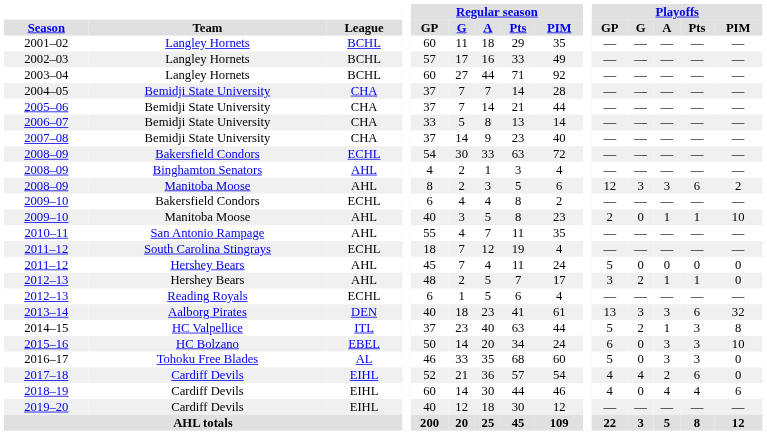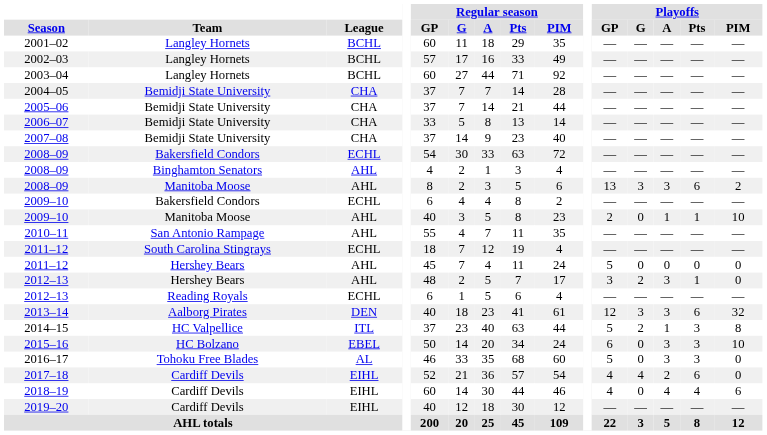 <table border="0" cellpadding="1" cellspacing="0" style="text-align:center; width:60em;">
 <tr style="background:#e0e0e0;">
 <th colspan="3"  bgcolor="#ffffff"> </th>
 <th rowspan="99" bgcolor="#ffffff"> </th>
 <th colspan="5"><a href='#'>Regular season</a></th>
 <th rowspan="99" bgcolor="#ffffff"> </th>
 <th colspan="5"><a href='#'>Playoffs</a></th>
 </tr>
 <tr style="background:#e0e0e0;">
 <th><a href='#'>Season</a></th>
 <th>Team</th>
 <th>League</th>
 <th>GP</th>
 <th><a href='#'>G</a></th>
 <th><a href='#'>A</a></th>
 <th><a href='#'>Pts</a></th>
 <th><a href='#'>PIM</a></th>
 <th>GP</th>
 <th>G</th>
 <th>A</th>
 <th>Pts</th>
 <th>PIM</th>
 </tr>
 <tr>
 <td>2001–02</td>
 <td><a href='#'>Langley Hornets</a></td>
 <td><a href='#'>BCHL</a></td>
 <td>60</td>
 <td>11</td>
 <td>18</td>
 <td>29</td>
 <td>35</td>
 <td>—</td>
 <td>—</td>
 <td>—</td>
 <td>—</td>
 <td>—</td>
 </tr>
 <tr style="background:#f0f0f0;">
 <td>2002–03</td>
 <td>Langley Hornets</td>
 <td>BCHL</td>
 <td>57</td>
 <td>17</td>
 <td>16</td>
 <td>33</td>
 <td>49</td>
 <td>—</td>
 <td>—</td>
 <td>—</td>
 <td>—</td>
 <td>—</td>
 </tr>
 <tr>
 <td>2003–04</td>
 <td>Langley Hornets</td>
 <td>BCHL</td>
 <td>60</td>
 <td>27</td>
 <td>44</td>
 <td>71</td>
 <td>92</td>
 <td>—</td>
 <td>—</td>
 <td>—</td>
 <td>—</td>
 <td>—</td>
 </tr>
 <tr style="background:#f0f0f0;">
 <td>2004–05</td>
 <td><a href='#'>Bemidji State University</a></td>
 <td><a href='#'>CHA</a></td>
 <td>37</td>
 <td>7</td>
 <td>7</td>
 <td>14</td>
 <td>28</td>
 <td>—</td>
 <td>—</td>
 <td>—</td>
 <td>—</td>
 <td>—</td>
 </tr>
 <tr>
 <td><a href='#'>2005–06</a></td>
 <td>Bemidji State University</td>
 <td>CHA</td>
 <td>37</td>
 <td>7</td>
 <td>14</td>
 <td>21</td>
 <td>44</td>
 <td>—</td>
 <td>—</td>
 <td>—</td>
 <td>—</td>
 <td>—</td>
 </tr>
 <tr style="background:#f0f0f0;">
 <td><a href='#'>2006–07</a></td>
 <td>Bemidji State University</td>
 <td>CHA</td>
 <td>33</td>
 <td>5</td>
 <td>8</td>
 <td>13</td>
 <td>14</td>
 <td>—</td>
 <td>—</td>
 <td>—</td>
 <td>—</td>
 <td>—</td>
 </tr>
 <tr>
 <td><a href='#'>2007–08</a></td>
 <td>Bemidji State University</td>
 <td>CHA</td>
 <td>37</td>
 <td>14</td>
 <td>9</td>
 <td>23</td>
 <td>40</td>
 <td>—</td>
 <td>—</td>
 <td>—</td>
 <td>—</td>
 <td>—</td>
 </tr>
 <tr style="background:#f0f0f0;">
 <td><a href='#'>2008–09</a></td>
 <td><a href='#'>Bakersfield Condors</a></td>
 <td><a href='#'>ECHL</a></td>
 <td>54</td>
 <td>30</td>
 <td>33</td>
 <td>63</td>
 <td>72</td>
 <td>—</td>
 <td>—</td>
 <td>—</td>
 <td>—</td>
 <td>—</td>
 </tr>
 <tr>
 <td><a href='#'>2008–09</a></td>
 <td><a href='#'>Binghamton Senators</a></td>
 <td><a href='#'>AHL</a></td>
 <td>4</td>
 <td>2</td>
 <td>1</td>
 <td>3</td>
 <td>4</td>
 <td>—</td>
 <td>—</td>
 <td>—</td>
 <td>—</td>
 <td>—</td>
 </tr>
 <tr style="background:#f0f0f0;">
 <td><a href='#'>2008–09</a></td>
 <td><a href='#'>Manitoba Moose</a></td>
 <td>AHL</td>
 <td>8</td>
 <td>2</td>
 <td>3</td>
 <td>5</td>
 <td>6</td>
-<td>12</td>
+<td>13</td>
 <td>3</td>
 <td>3</td>
 <td>6</td>
 <td>2</td>
 </tr>
 <tr>
 <td><a href='#'>2009–10</a></td>
 <td>Bakersfield Condors</td>
 <td>ECHL</td>
 <td>6</td>
 <td>4</td>
 <td>4</td>
 <td>8</td>
 <td>2</td>
 <td>—</td>
 <td>—</td>
 <td>—</td>
 <td>—</td>
 <td>—</td>
 </tr>
 <tr style="background:#f0f0f0;">
 <td><a href='#'>2009–10</a></td>
 <td>Manitoba Moose</td>
 <td>AHL</td>
 <td>40</td>
 <td>3</td>
 <td>5</td>
 <td>8</td>
 <td>23</td>
 <td>2</td>
 <td>0</td>
 <td>1</td>
 <td>1</td>
 <td>10</td>
 </tr>
 <tr>
 <td><a href='#'>2010–11</a></td>
 <td><a href='#'>San Antonio Rampage</a></td>
 <td>AHL</td>
 <td>55</td>
 <td>4</td>
 <td>7</td>
 <td>11</td>
 <td>35</td>
 <td>—</td>
 <td>—</td>
 <td>—</td>
 <td>—</td>
 <td>—</td>
 </tr>
 <tr style="background:#f0f0f0;">
 <td><a href='#'>2011–12</a></td>
 <td><a href='#'>South Carolina Stingrays</a></td>
 <td>ECHL</td>
 <td>18</td>
 <td>7</td>
 <td>12</td>
 <td>19</td>
 <td>4</td>
 <td>—</td>
 <td>—</td>
 <td>—</td>
 <td>—</td>
 <td>—</td>
 </tr>
 <tr>
 <td><a href='#'>2011–12</a></td>
 <td><a href='#'>Hershey Bears</a></td>
 <td>AHL</td>
 <td>45</td>
 <td>7</td>
 <td>4</td>
 <td>11</td>
 <td>24</td>
 <td>5</td>
 <td>0</td>
 <td>0</td>
 <td>0</td>
 <td>0</td>
 </tr>
 <tr style="background:#f0f0f0;">
 <td><a href='#'>2012–13</a></td>
 <td>Hershey Bears</td>
 <td>AHL</td>
 <td>48</td>
 <td>2</td>
 <td>5</td>
 <td>7</td>
 <td>17</td>
 <td>3</td>
 <td>2</td>
-<td>1</td>
+<td>3</td>
 <td>1</td>
 <td>0</td>
 </tr>
 <tr>
 <td><a href='#'>2012–13</a></td>
 <td><a href='#'>Reading Royals</a></td>
 <td>ECHL</td>
 <td>6</td>
 <td>1</td>
 <td>5</td>
 <td>6</td>
 <td>4</td>
 <td>—</td>
 <td>—</td>
 <td>—</td>
 <td>—</td>
 <td>—</td>
 </tr>
 <tr style="background:#f0f0f0;">
 <td><a href='#'>2013–14</a></td>
 <td><a href='#'>Aalborg Pirates</a></td>
 <td><a href='#'>DEN</a></td>
 <td>40</td>
 <td>18</td>
 <td>23</td>
 <td>41</td>
 <td>61</td>
-<td>13</td>
+<td>12</td>
 <td>3</td>
 <td>3</td>
 <td>6</td>
 <td>32</td>
 </tr>
 <tr>
 <td>2014–15</td>
 <td><a href='#'>HC Valpellice</a></td>
 <td><a href='#'>ITL</a></td>
 <td>37</td>
 <td>23</td>
 <td>40</td>
 <td>63</td>
 <td>44</td>
 <td>5</td>
 <td>2</td>
 <td>1</td>
 <td>3</td>
 <td>8</td>
 </tr>
 <tr style="background:#f0f0f0;">
 <td><a href='#'>2015–16</a></td>
 <td><a href='#'>HC Bolzano</a></td>
 <td><a href='#'>EBEL</a></td>
 <td>50</td>
 <td>14</td>
 <td>20</td>
 <td>34</td>
 <td>24</td>
 <td>6</td>
 <td>0</td>
 <td>3</td>
 <td>3</td>
 <td>10</td>
 </tr>
 <tr>
 <td>2016–17</td>
 <td><a href='#'>Tohoku Free Blades</a></td>
 <td><a href='#'>AL</a></td>
 <td>46</td>
 <td>33</td>
 <td>35</td>
 <td>68</td>
 <td>60</td>
 <td>5</td>
 <td>0</td>
 <td>3</td>
 <td>3</td>
 <td>0</td>
 </tr>
 <tr>
 </tr>
 <tr style="background:#f0f0f0;">
 <td><a href='#'>2017–18</a></td>
 <td><a href='#'>Cardiff Devils</a></td>
 <td><a href='#'>EIHL</a></td>
 <td>52</td>
 <td>21</td>
 <td>36</td>
 <td>57</td>
 <td>54</td>
 <td>4</td>
 <td>4</td>
 <td>2</td>
 <td>6</td>
 <td>0</td>
 </tr>
 <tr>
 <td><a href='#'>2018–19</a></td>
 <td>Cardiff Devils</td>
 <td>EIHL</td>
 <td>60</td>
 <td>14</td>
 <td>30</td>
 <td>44</td>
 <td>46</td>
 <td>4</td>
 <td>0</td>
 <td>4</td>
 <td>4</td>
 <td>6</td>
 </tr>
 <tr>
 </tr>
 <tr style="background:#f0f0f0;">
 <td><a href='#'>2019–20</a></td>
 <td>Cardiff Devils</td>
 <td>EIHL</td>
 <td>40</td>
 <td>12</td>
 <td>18</td>
 <td>30</td>
 <td>12</td>
 <td>—</td>
 <td>—</td>
 <td>—</td>
 <td>—</td>
 <td>—</td>
 </tr>
 <tr ALIGN="center" bgcolor="#e0e0e0">
 <th colspan="3">AHL totals</th>
 <th>200</th>
 <th>20</th>
 <th>25</th>
 <th>45</th>
 <th>109</th>
 <th>22</th>
 <th>3</th>
 <th>5</th>
 <th>8</th>
 <th>12</th>
 </tr>
 </table>
